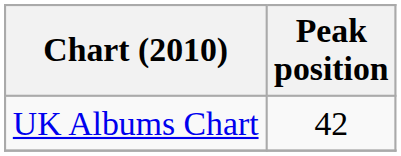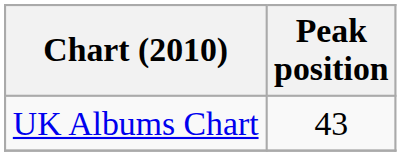 <table class="wikitable sortable">
 <tr>
 <th style="text-align:center;">Chart (2010)</th>
 <th style="text-align:center;">Peak<br>position</th>
 </tr>
 <tr>
 <td><a href='#'>UK Albums Chart</a></td>
-<td style="text-align:center;">42</td>
+<td style="text-align:center;">43</td>
 </tr>
 <tr>
 </tr>
 </table>
